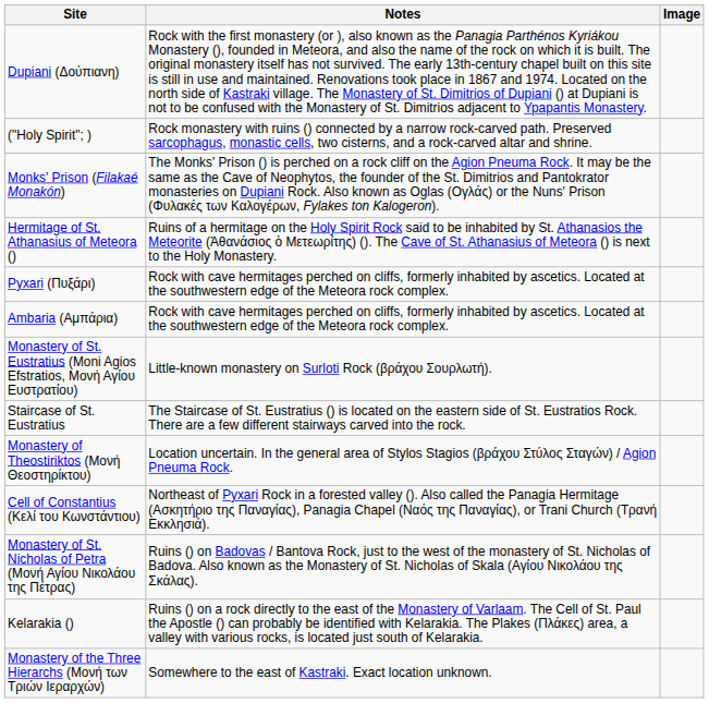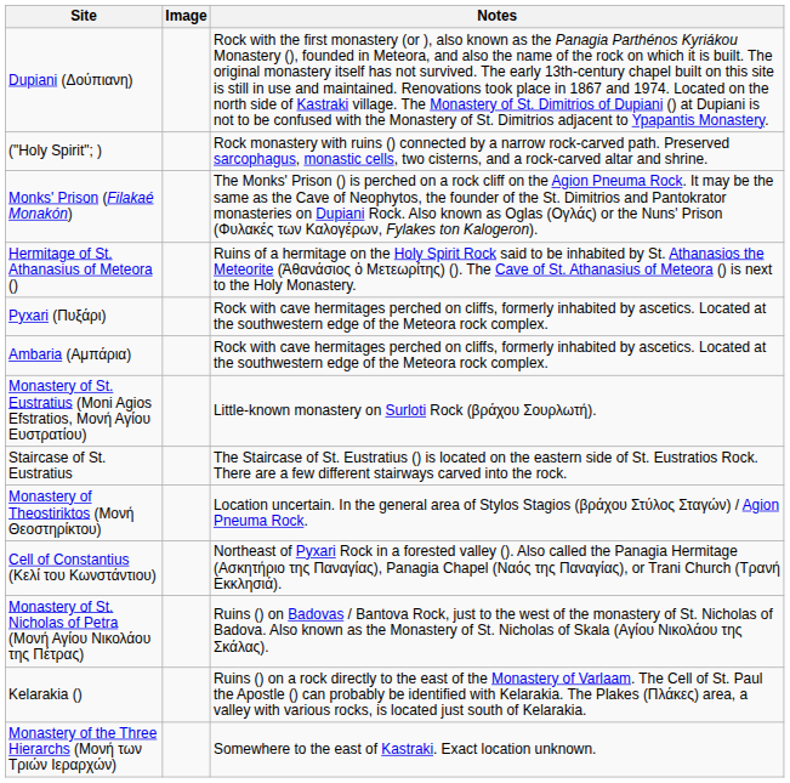 <table class="wikitable sortable">
 <tr>
 <th>Site</th>
+<th>Image</th>
 <th>Notes</th>
-<th>Image</th>
 </tr>
 <tr>
 <td><a href='#'>Dupiani</a> (Δούπιανη)</td>
+<td></td>
 <td>Rock with the first monastery (or ), also known as the <em>Panagia Parthénos Kyriákou</em> Monastery (), founded in Meteora, and also the name of the rock on which it is built. The original monastery itself has not survived. The early 13th-century chapel built on this site is still in use and maintained. Renovations took place in 1867 and 1974. Located on the north side of <a href='#'>Kastraki</a> village. The <a href='#'>Monastery of St. Dimitrios of Dupiani</a> () at Dupiani is not to be confused with the Monastery of St. Dimitrios adjacent to <a href='#'>Ypapantis Monastery</a>.</td>
-<td></td>
 </tr>
 <tr>
 <td> ("Holy Spirit"; )</td>
+<td></td>
 <td>Rock monastery with ruins () connected by a narrow rock-carved path. Preserved <a href='#'>sarcophagus</a>, <a href='#'>monastic cells</a>, two cisterns, and a rock-carved altar and shrine.</td>
-<td></td>
 </tr>
 <tr>
 <td><a href='#'>Monks' Prison</a> (<em><a href='#'>Filakaé Monakón</a></em>)</td>
+<td></td>
 <td>The Monks' Prison () is perched on a rock cliff on the <a href='#'>Agion Pneuma Rock</a>. It may be the same as the Cave of Neophytos, the founder of the St. Dimitrios and Pantokrator monasteries on <a href='#'>Dupiani</a> Rock. Also known as Oglas (Ογλάς) or the Nuns' Prison (Φυλακές των Καλογέρων, <em>Fylakes ton Kalogeron</em>).</td>
-<td></td>
 </tr>
 <tr>
 <td><a href='#'>Hermitage of St. Athanasius of Meteora</a> ()</td>
+<td></td>
 <td>Ruins of a hermitage on the <a href='#'>Holy Spirit Rock</a> said to be inhabited by St. <a href='#'>Athanasios the Meteorite</a> (Ἀθανάσιος ὁ Μετεωρίτης) (). The <a href='#'>Cave of St. Athanasius of Meteora</a> () is next to the Holy Monastery.</td>
-<td></td>
 </tr>
 <tr>
 <td><a href='#'>Pyxari</a> (Πυξάρι)</td>
+<td></td>
 <td>Rock with cave hermitages perched on cliffs, formerly inhabited by ascetics. Located at the southwestern edge of the Meteora rock complex.</td>
-<td></td>
 </tr>
 <tr>
 <td><a href='#'>Ambaria</a> (Αμπάρια)</td>
+<td></td>
 <td>Rock with cave hermitages perched on cliffs, formerly inhabited by ascetics. Located at the southwestern edge of the Meteora rock complex.</td>
-<td></td>
 </tr>
 <tr>
 <td><a href='#'>Monastery of St. Eustratius</a> (Moni Agios Efstratios, Μονή Αγίου Ευστρατίου)</td>
+<td></td>
 <td>Little-known monastery on <a href='#'>Surloti</a> Rock (βράχου Σουρλωτή).</td>
-<td></td>
 </tr>
 <tr>
 <td>Staircase of St. Eustratius</td>
+<td></td>
 <td>The Staircase of St. Eustratius () is located on the eastern side of St. Eustratios Rock. There are a few different stairways carved into the rock.</td>
-<td></td>
 </tr>
 <tr>
 <td><a href='#'>Monastery of Theostiriktos</a> (Μονή Θεοστηρίκτου)</td>
+<td></td>
 <td>Location uncertain. In the general area of Stylos Stagios (βράχου Στύλος Σταγών) / <a href='#'>Agion Pneuma Rock</a>.</td>
-<td></td>
 </tr>
 <tr>
 <td><a href='#'>Cell of Constantius</a> (Κελί του Κωνστάντιου)</td>
+<td></td>
 <td>Northeast of <a href='#'>Pyxari</a> Rock in a forested valley (). Also called the Panagia Hermitage (Ασκητήριο της Παναγίας), Panagia Chapel (Ναός της Παναγίας), or Trani Church (Τρανή Εκκλησιά).</td>
-<td></td>
 </tr>
 <tr>
 <td><a href='#'>Monastery of St. Nicholas of Petra</a> (Μονή Αγίου Νικολάου της Πέτρας)</td>
+<td></td>
 <td>Ruins () on <a href='#'>Badovas</a> / Bantova Rock, just to the west of the monastery of St. Nicholas of Badova. Also known as the Monastery of St. Nicholas of Skala (Αγίου Νικολάου της Σκάλας).</td>
-<td></td>
 </tr>
 <tr>
 <td>Kelarakia ()</td>
+<td></td>
 <td>Ruins () on a rock directly to the east of the <a href='#'>Monastery of Varlaam</a>. The Cell of St. Paul the Apostle () can probably be identified with Kelarakia. The Plakes (Πλάκες) area, a valley with various rocks, is located just south of Kelarakia.</td>
-<td></td>
 </tr>
 <tr>
 <td><a href='#'>Monastery of the Three Hierarchs</a> (Μονή των Τριών Ιεραρχών)</td>
+<td></td>
 <td>Somewhere to the east of <a href='#'>Kastraki</a>. Exact location unknown.</td>
-<td></td>
 </tr>
 </table>
